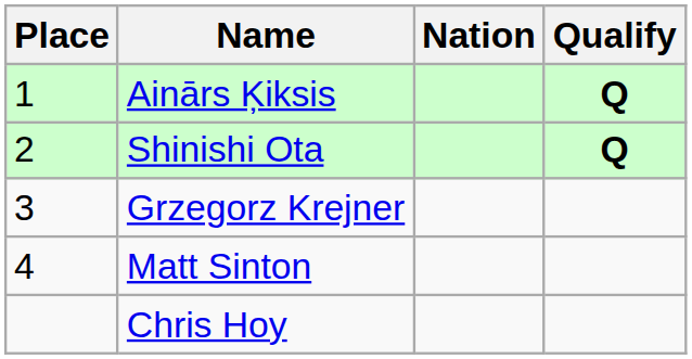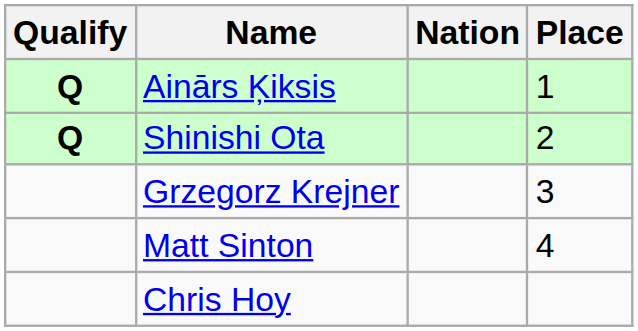 <table class="wikitable sortable" style="font-size:90%;">
 <tr>
-<th>Place</th>
+<th>Qualify</th>
 <th>Name</th>
 <th>Nation</th>
-<th>Qualify</th>
+<th>Place</th>
 </tr>
 <tr bgcolor="ccffcc">
-<td>1</td>
+<td align="center"><strong>Q</strong></td>
 <td><a href='#'>Ainārs Ķiksis</a></td>
 <td></td>
-<td align="center"><strong>Q</strong></td>
+<td>1</td>
 </tr>
 <tr bgcolor="ccffcc">
-<td>2</td>
+<td align="center"><strong>Q</strong></td>
 <td><a href='#'>Shinishi Ota</a></td>
 <td></td>
-<td align="center"><strong>Q</strong></td>
+<td>2</td>
 </tr>
 <tr>
-<td>3</td>
+<td align="center"></td>
 <td><a href='#'>Grzegorz Krejner</a></td>
 <td></td>
-<td align="center"></td>
+<td>3</td>
 </tr>
 <tr>
-<td>4</td>
+<td align="center"></td>
 <td><a href='#'>Matt Sinton</a></td>
 <td></td>
-<td align="center"></td>
+<td>4</td>
 </tr>
 <tr>
-<td></td>
+<td align="center"></td>
 <td><a href='#'>Chris Hoy</a></td>
 <td></td>
-<td align="center"></td>
+<td></td>
 </tr>
 </table>
